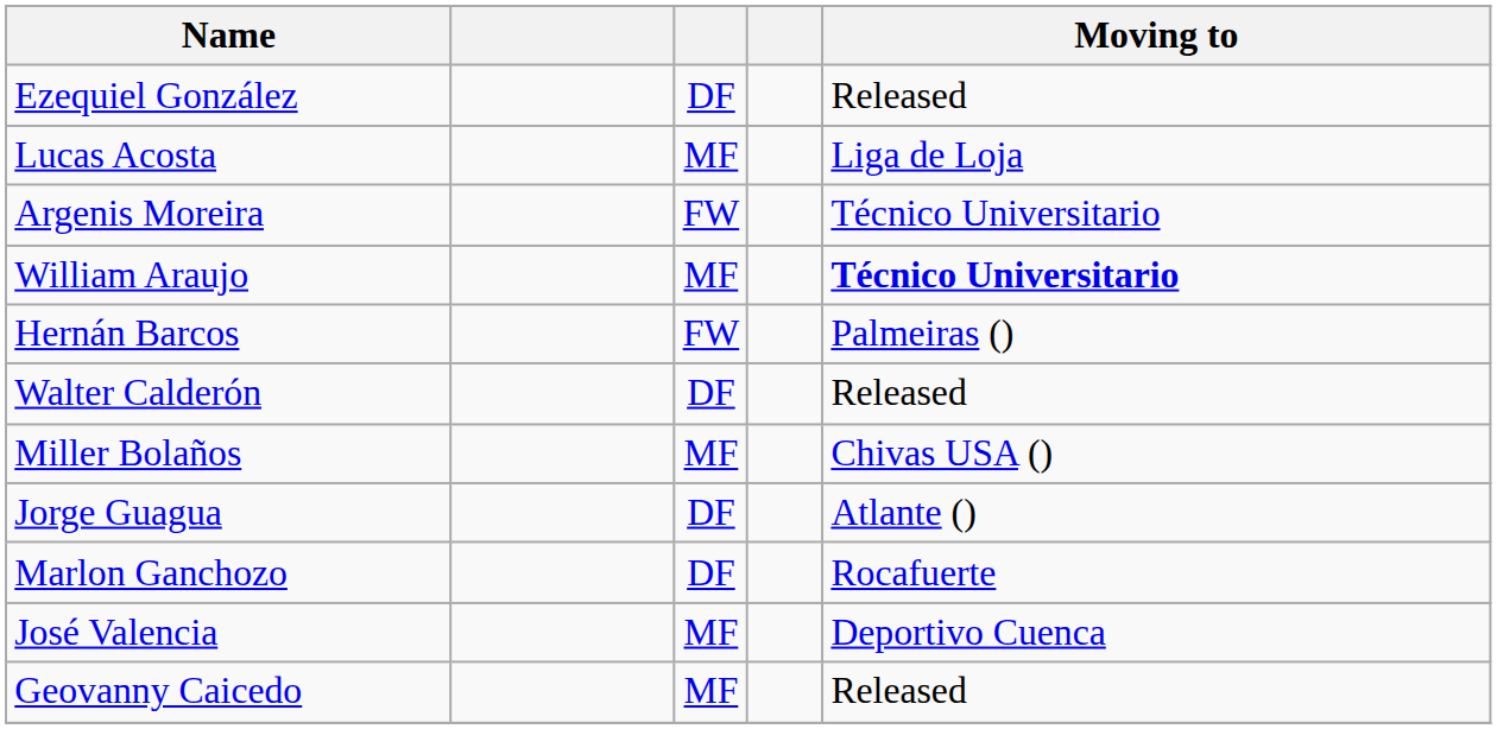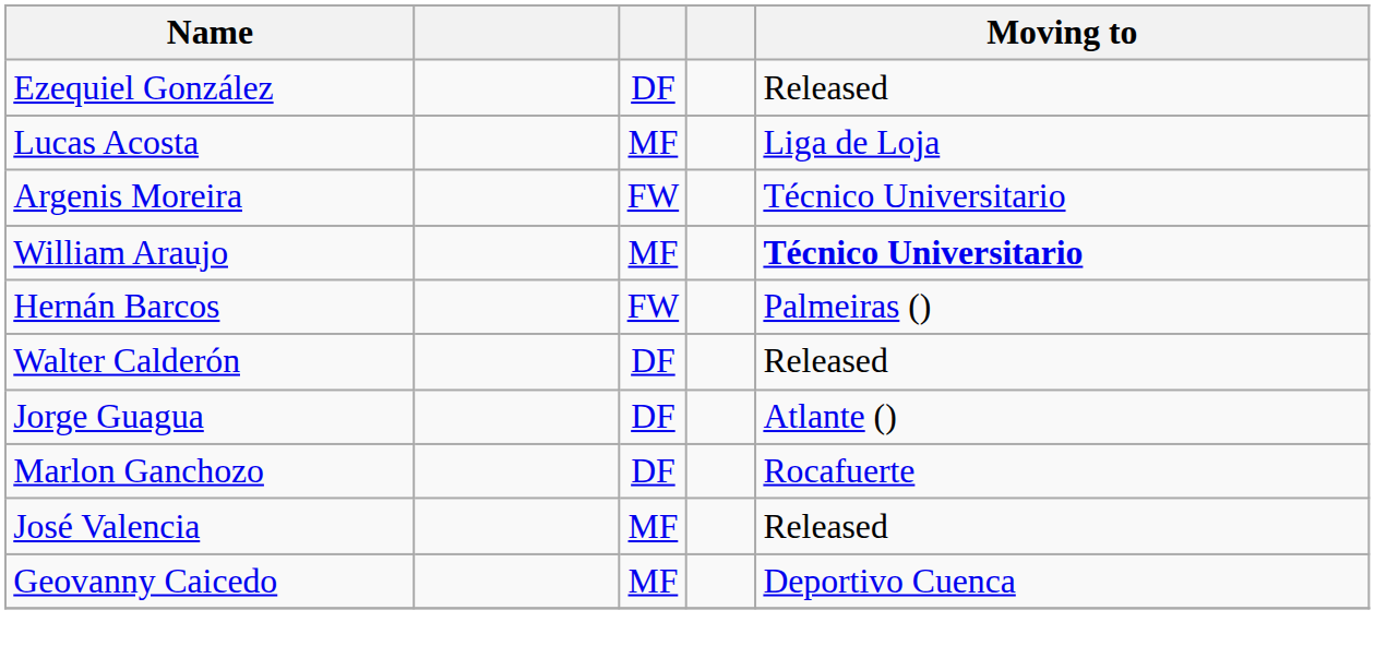 <table class="wikitable" style="text-align: center; width:50%">
 <tr>
 </tr>
 <tr>
 <th width=30% align="center">Name</th>
 <th width=15% align="center"></th>
 <th width=5% align="center"></th>
 <th width=5% align="center"></th>
 <th width=45% align="center">Moving to</th>
 </tr>
 <tr>
 <td align=left><a href='#'>Ezequiel González</a></td>
 <td></td>
 <td><a href='#'>DF</a></td>
 <td></td>
 <td align=left>Released</td>
 </tr>
 <tr>
 <td align=left><a href='#'>Lucas Acosta</a></td>
 <td></td>
 <td><a href='#'>MF</a></td>
 <td></td>
 <td align=left><a href='#'>Liga de Loja</a></td>
 </tr>
 <tr>
 <td align=left><a href='#'>Argenis Moreira</a></td>
 <td></td>
 <td><a href='#'>FW</a></td>
 <td></td>
 <td align=left><a href='#'>Técnico Universitario</a></td>
 </tr>
 <tr>
 <td align=left><a href='#'>William Araujo</a></td>
 <td></td>
 <td><a href='#'>MF</a></td>
 <td></td>
 <td align=left><strong><a href='#'>Técnico Universitario</a></strong></td>
 </tr>
 <tr>
 <td align=left><a href='#'>Hernán Barcos</a></td>
 <td></td>
 <td><a href='#'>FW</a></td>
 <td></td>
 <td align=left><a href='#'>Palmeiras</a> ()</td>
 </tr>
 <tr>
 <td align=left><a href='#'>Walter Calderón</a></td>
 <td></td>
 <td><a href='#'>DF</a></td>
 <td></td>
 <td align=left>Released</td>
 </tr>
 <tr>
-<td align=left><a href='#'>Miller Bolaños</a></td>
-<td></td>
-<td><a href='#'>MF</a></td>
-<td></td>
-<td align=left><a href='#'>Chivas USA</a> ()</td>
-</tr>
-<tr>
 <td align=left><a href='#'>Jorge Guagua</a></td>
 <td></td>
 <td><a href='#'>DF</a></td>
 <td></td>
 <td align=left><a href='#'>Atlante</a> ()</td>
 </tr>
 <tr>
 <td align=left><a href='#'>Marlon Ganchozo</a></td>
 <td></td>
 <td><a href='#'>DF</a></td>
 <td></td>
 <td align=left><a href='#'>Rocafuerte</a></td>
 </tr>
 <tr>
 <td align=left><a href='#'>José Valencia</a></td>
 <td></td>
 <td><a href='#'>MF</a></td>
 <td></td>
-<td align=left><a href='#'>Deportivo Cuenca</a></td>
+<td align=left>Released</td>
 </tr>
 <tr>
 <td align=left><a href='#'>Geovanny Caicedo</a></td>
 <td></td>
 <td><a href='#'>MF</a></td>
 <td></td>
-<td align=left>Released</td>
+<td align=left><a href='#'>Deportivo Cuenca</a></td>
 </tr>
 <tr>
 </tr>
 </table>
